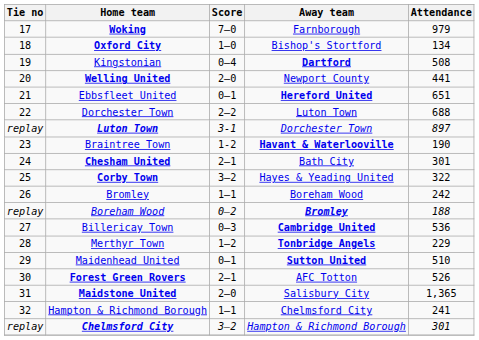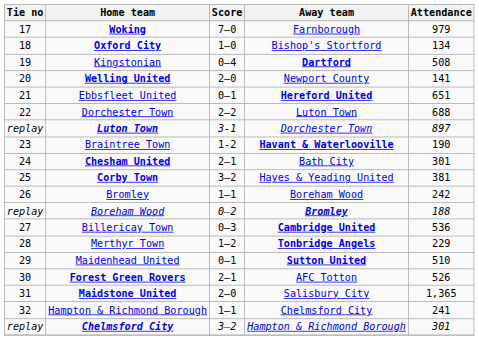 <table class="wikitable" style="text-align:center">
 <tr>
 <th>Tie no</th>
 <th>Home team</th>
 <th>Score</th>
 <th>Away team</th>
 <th>Attendance</th>
 </tr>
 <tr>
 <td>17</td>
 <td><strong><a href='#'>Woking</a></strong></td>
 <td>7–0</td>
 <td><a href='#'>Farnborough</a></td>
 <td>979</td>
 </tr>
 <tr>
 <td>18</td>
 <td><strong><a href='#'>Oxford City</a></strong></td>
 <td>1–0</td>
 <td><a href='#'>Bishop's Stortford</a></td>
 <td>134</td>
 </tr>
 <tr>
 <td>19</td>
 <td><a href='#'>Kingstonian</a></td>
 <td>0–4</td>
 <td><strong><a href='#'>Dartford</a></strong></td>
 <td>508</td>
 </tr>
 <tr>
 <td>20</td>
 <td><strong><a href='#'>Welling United</a></strong></td>
 <td>2–0</td>
 <td><a href='#'>Newport County</a></td>
-<td>441</td>
+<td>141</td>
 </tr>
 <tr>
 <td>21</td>
 <td><a href='#'>Ebbsfleet United</a></td>
 <td>0–1</td>
 <td><strong><a href='#'>Hereford United</a></strong></td>
 <td>651</td>
 </tr>
 <tr>
 <td>22</td>
 <td><a href='#'>Dorchester Town</a></td>
 <td>2–2</td>
 <td><a href='#'>Luton Town</a></td>
 <td>688</td>
 </tr>
 <tr>
 <td><em>replay</em></td>
 <td><strong><em><a href='#'>Luton Town</a></em></strong></td>
 <td><em>3-1</em></td>
 <td><em><a href='#'>Dorchester Town</a></em></td>
 <td><em>897</em></td>
 </tr>
 <tr>
 <td>23</td>
 <td><a href='#'>Braintree Town</a></td>
 <td>1-2</td>
 <td><strong><a href='#'>Havant & Waterlooville</a></strong></td>
 <td>190</td>
 </tr>
 <tr>
 <td>24</td>
 <td><strong><a href='#'>Chesham United</a></strong></td>
 <td>2–1</td>
 <td><a href='#'>Bath City</a></td>
 <td>301</td>
 </tr>
 <tr>
 <td>25</td>
 <td><strong><a href='#'>Corby Town</a></strong></td>
 <td>3–2</td>
 <td><a href='#'>Hayes & Yeading United</a></td>
-<td>322</td>
+<td>381</td>
 </tr>
 <tr>
 <td>26</td>
 <td><a href='#'>Bromley</a></td>
 <td>1–1</td>
 <td><a href='#'>Boreham Wood</a></td>
 <td>242</td>
 </tr>
 <tr>
 <td><em>replay</em></td>
 <td><em><a href='#'>Boreham Wood</a></em></td>
 <td><em>0–2</em></td>
 <td><strong><em><a href='#'>Bromley</a></em></strong></td>
 <td><em>188</em></td>
 </tr>
 <tr>
 <td>27</td>
 <td><a href='#'>Billericay Town</a></td>
 <td>0–3</td>
 <td><strong><a href='#'>Cambridge United</a></strong></td>
 <td>536</td>
 </tr>
 <tr>
 <td>28</td>
 <td><a href='#'>Merthyr Town</a></td>
 <td>1–2</td>
 <td><strong><a href='#'>Tonbridge Angels</a></strong></td>
 <td>229</td>
 </tr>
 <tr>
 <td>29</td>
 <td><a href='#'>Maidenhead United</a></td>
 <td>0–1</td>
 <td><strong><a href='#'>Sutton United</a></strong></td>
 <td>510</td>
 </tr>
 <tr>
 <td>30</td>
 <td><strong><a href='#'>Forest Green Rovers</a></strong></td>
 <td>2–1</td>
 <td><a href='#'>AFC Totton</a></td>
 <td>526</td>
 </tr>
 <tr>
 <td>31</td>
 <td><strong><a href='#'>Maidstone United</a></strong></td>
 <td>2–0</td>
 <td><a href='#'>Salisbury City</a></td>
 <td>1,365</td>
 </tr>
 <tr>
 <td>32</td>
 <td><a href='#'>Hampton & Richmond Borough</a></td>
 <td>1–1</td>
 <td><a href='#'>Chelmsford City</a></td>
 <td>241</td>
 </tr>
 <tr>
 <td><em>replay</em></td>
 <td><strong><em><a href='#'>Chelmsford City</a></em></strong></td>
 <td><em>3–2</em></td>
 <td><em><a href='#'>Hampton & Richmond Borough</a></em></td>
 <td><em>301</em></td>
 </tr>
 <tr>
 </tr>
 </table>
